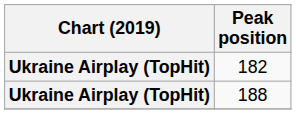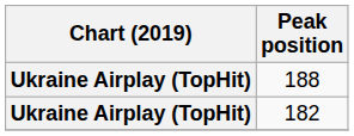 <table class="wikitable sortable plainrowheaders" style="text-align:center">
 <tr>
 <th scope="col">Chart (2019)</th>
 <th scope="col">Peak<br>position</th>
 </tr>
 <tr>
+<th scope="row">Ukraine Airplay (TopHit)<br></th>
+<td>188</td>
+</tr>
+<tr>
 <th scope="row">Ukraine Airplay (TopHit)</th>
 <td>182</td>
 </tr>
 <tr>
-<th scope="row">Ukraine Airplay (TopHit)<br></th>
-<td>188</td>
-</tr>
-<tr>
 </tr>
 </table>
